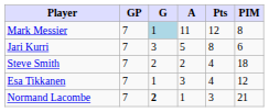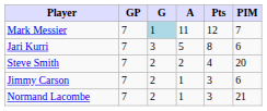 <table class="wikitable">
 <tr>
 <th style="background:#ddf; width:40%;">Player</th>
 <th style="background:#ddf; width:10%;">GP</th>
 <th style="background:#ddf; width:10%;">G</th>
 <th style="background:#ddf; width:10%;">A</th>
 <th style="background:#ddf; width:10%;">Pts</th>
 <th style="background:#ddf; width:10%;">PIM</th>
 </tr>
 <tr>
 <td><a href='#'>Mark Messier</a></td>
 <td>7</td>
 <td style="background: lightblue;">1</td>
 <td>11</td>
 <td>12</td>
-<td>8</td>
+<td>7</td>
 </tr>
 <tr>
 <td><a href='#'>Jari Kurri</a></td>
 <td>7</td>
 <td>3</td>
 <td>5</td>
 <td>8</td>
 <td>6</td>
 </tr>
 <tr>
 <td><a href='#'>Steve Smith</a></td>
 <td>7</td>
 <td>2</td>
 <td>2</td>
 <td>4</td>
-<td>18</td>
+<td>20</td>
 </tr>
 <tr>
-<td><a href='#'>Esa Tikkanen</a></td>
+<td><a href='#'>Jimmy Carson</a></td>
 <td>7</td>
+<td>2</td>
 <td>1</td>
 <td>3</td>
-<td>4</td>
-<td>12</td>
+<td>6</td>
 </tr>
 <tr>
 <td><a href='#'>Normand Lacombe</a></td>
 <td>7</td>
-<td><strong>2</strong></td>
+<td>2</td>
 <td>1</td>
 <td>3</td>
 <td>21</td>
 </tr>
 </table>
